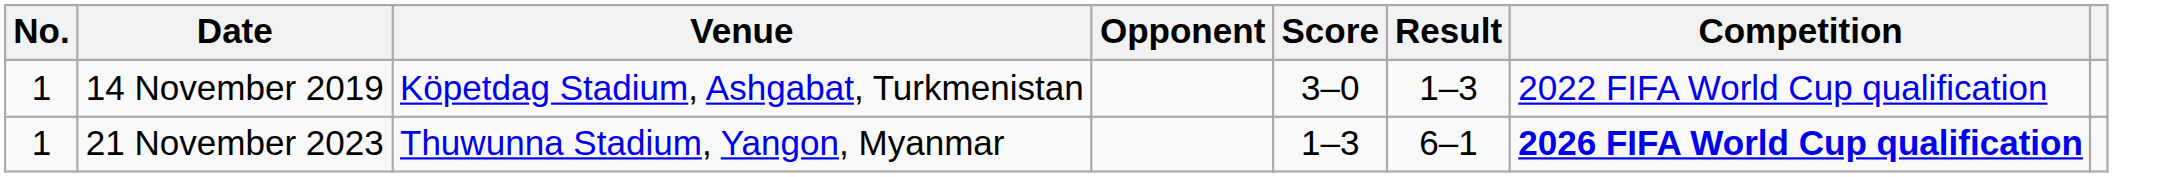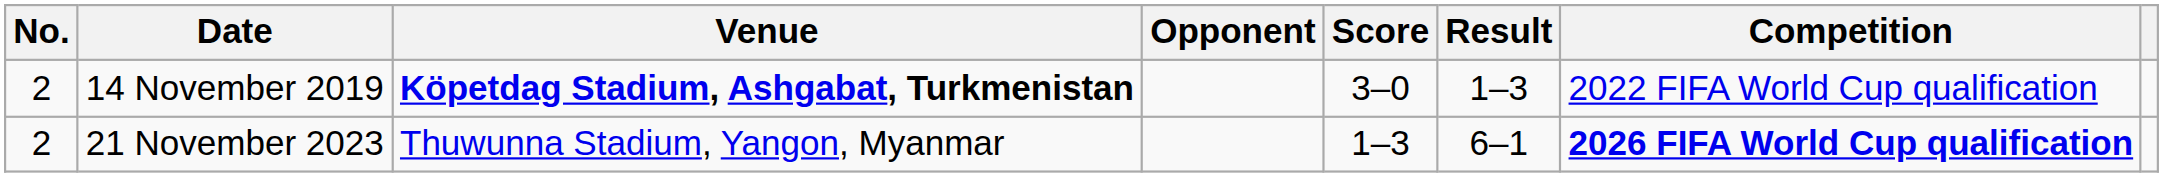 <table class="wikitable sortable">
 <tr>
 <th scope="col">No.</th>
 <th scope="col">Date</th>
 <th scope="col">Venue</th>
 <th scope="col">Opponent</th>
 <th scope="col">Score</th>
 <th scope="col">Result</th>
 <th scope="col">Competition</th>
 <th scope="col" class="unsortable"></th>
 </tr>
 <tr>
-<td align="center">1</td>
+<td align="center">2</td>
 <td>14 November 2019</td>
-<td><a href='#'>Köpetdag Stadium</a>, <a href='#'>Ashgabat</a>, Turkmenistan</td>
+<td><strong><a href='#'>Köpetdag Stadium</a>, <a href='#'>Ashgabat</a>, Turkmenistan</strong></td>
 <td></td>
 <td align="center">3–0</td>
 <td align="center">1–3</td>
 <td><a href='#'>2022 FIFA World Cup qualification</a></td>
 <td></td>
 </tr>
 <tr>
-<td align="center">1</td>
+<td align="center">2</td>
 <td>21 November 2023</td>
 <td><a href='#'>Thuwunna Stadium</a>, <a href='#'>Yangon</a>, Myanmar</td>
 <td></td>
 <td align="center">1–3</td>
 <td align="center">6–1</td>
 <td><strong><a href='#'>2026 FIFA World Cup qualification</a></strong></td>
 <td></td>
 </tr>
 </table>
